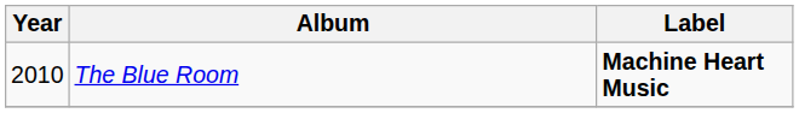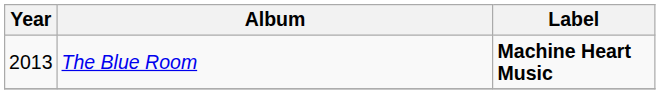 <table class="wikitable">
 <tr>
 <th width="30">Year</th>
 <th width="350">Album</th>
 <th width="125">Label</th>
 </tr>
 <tr>
-<td>2010</td>
+<td>2013</td>
 <td><em><a href='#'>The Blue Room</a></em></td>
 <td><strong>Machine Heart Music</strong></td>
 </tr>
 <tr>
 </tr>
 </table>
